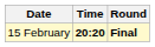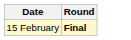 <table class="wikitable">
 <tr>
 <th>Date</th>
-<th>Time</th>
 <th>Round</th>
 </tr>
 <tr style=background:lemonchiffon>
 <td>15 February</td>
-<td><strong>20:20</strong></td>
 <td><strong>Final</strong></td>
 </tr>
 </table>
